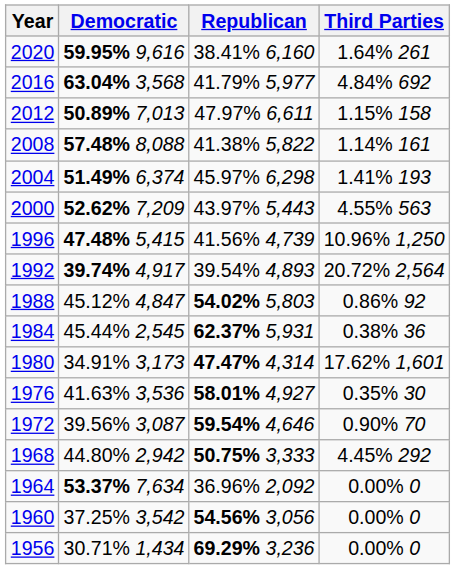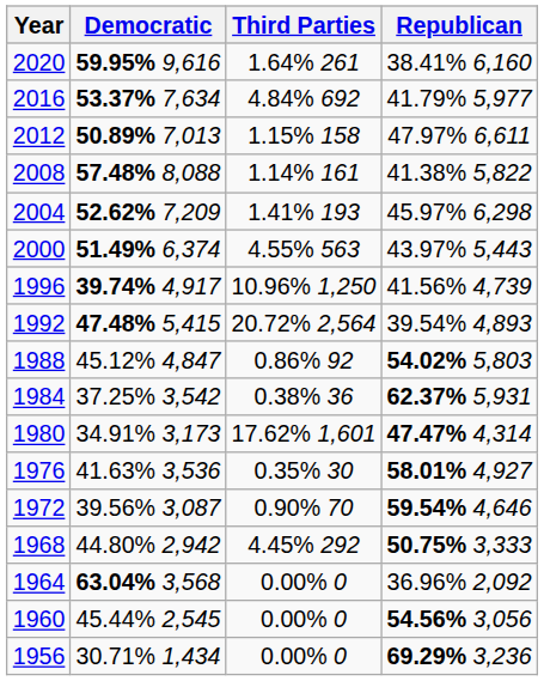 <table class="wikitable"  style="float:right; margin:1em; font-size:95%;">
 <tr style="background:lightgrey;">
 <th>Year</th>
 <th><a href='#'>Democratic</a></th>
+<th><a href='#'>Third Parties</a></th>
 <th><a href='#'>Republican</a></th>
-<th><a href='#'>Third Parties</a></th>
 </tr>
 <tr>
 <td align="center" ><a href='#'>2020</a></td>
 <td align="center" ><strong>59.95%</strong> <em>9,616</em></td>
+<td align="center" >1.64% <em>261</em></td>
 <td align="center" >38.41% <em>6,160</em></td>
-<td align="center" >1.64% <em>261</em></td>
 </tr>
 <tr>
 <td align="center" ><a href='#'>2016</a></td>
-<td align="center" ><strong>63.04%</strong> <em>3,568</em></td>
+<td align="center" ><strong>53.37%</strong> <em>7,634</em></td>
+<td align="center" >4.84% <em>692</em></td>
 <td align="center" >41.79% <em>5,977</em></td>
-<td align="center" >4.84% <em>692</em></td>
 </tr>
 <tr>
 <td align="center" ><a href='#'>2012</a></td>
 <td align="center" ><strong>50.89%</strong> <em>7,013</em></td>
+<td align="center" >1.15% <em>158</em></td>
 <td align="center" >47.97% <em>6,611</em></td>
-<td align="center" >1.15% <em>158</em></td>
 </tr>
 <tr>
 <td align="center" ><a href='#'>2008</a></td>
 <td align="center" ><strong>57.48%</strong> <em>8,088</em></td>
+<td align="center" >1.14% <em>161</em></td>
 <td align="center" >41.38% <em>5,822</em></td>
-<td align="center" >1.14% <em>161</em></td>
 </tr>
 <tr>
 <td align="center" ><a href='#'>2004</a></td>
-<td align="center" ><strong>51.49%</strong> <em>6,374</em></td>
+<td align="center" ><strong>52.62%</strong> <em>7,209</em></td>
+<td align="center" >1.41% <em>193</em></td>
 <td align="center" >45.97% <em>6,298</em></td>
-<td align="center" >1.41% <em>193</em></td>
 </tr>
 <tr>
 <td align="center" ><a href='#'>2000</a></td>
-<td align="center" ><strong>52.62%</strong> <em>7,209</em></td>
+<td align="center" ><strong>51.49%</strong> <em>6,374</em></td>
+<td align="center" >4.55% <em>563</em></td>
 <td align="center" >43.97% <em>5,443</em></td>
-<td align="center" >4.55% <em>563</em></td>
 </tr>
 <tr>
 <td align="center" ><a href='#'>1996</a></td>
-<td align="center" ><strong>47.48%</strong> <em>5,415</em></td>
+<td align="center" ><strong>39.74%</strong> <em>4,917</em></td>
+<td align="center" >10.96% <em>1,250</em></td>
 <td align="center" >41.56% <em>4,739</em></td>
-<td align="center" >10.96% <em>1,250</em></td>
 </tr>
 <tr>
 <td align="center" ><a href='#'>1992</a></td>
-<td align="center" ><strong>39.74%</strong> <em>4,917</em></td>
+<td align="center" ><strong>47.48%</strong> <em>5,415</em></td>
+<td align="center" >20.72% <em>2,564</em></td>
 <td align="center" >39.54% <em>4,893</em></td>
-<td align="center" >20.72% <em>2,564</em></td>
 </tr>
 <tr>
 <td align="center" ><a href='#'>1988</a></td>
 <td align="center" >45.12% <em>4,847</em></td>
+<td align="center" >0.86% <em>92</em></td>
 <td align="center" ><strong>54.02%</strong> <em>5,803</em></td>
-<td align="center" >0.86% <em>92</em></td>
 </tr>
 <tr>
 <td align="center" ><a href='#'>1984</a></td>
-<td align="center" >45.44% <em>2,545</em></td>
+<td align="center" >37.25% <em>3,542</em></td>
+<td align="center" >0.38% <em>36</em></td>
 <td align="center" ><strong>62.37%</strong> <em>5,931</em></td>
-<td align="center" >0.38% <em>36</em></td>
 </tr>
 <tr>
 <td align="center" ><a href='#'>1980</a></td>
 <td align="center" >34.91% <em>3,173</em></td>
+<td align="center" >17.62% <em>1,601</em></td>
 <td align="center" ><strong>47.47%</strong> <em>4,314</em></td>
-<td align="center" >17.62% <em>1,601</em></td>
 </tr>
 <tr>
 <td align="center" ><a href='#'>1976</a></td>
 <td align="center" >41.63% <em>3,536</em></td>
+<td align="center" >0.35% <em>30</em></td>
 <td align="center" ><strong>58.01%</strong> <em>4,927</em></td>
-<td align="center" >0.35% <em>30</em></td>
 </tr>
 <tr>
 <td align="center" ><a href='#'>1972</a></td>
 <td align="center" >39.56% <em>3,087</em></td>
+<td align="center" >0.90% <em>70</em></td>
 <td align="center" ><strong>59.54%</strong> <em>4,646</em></td>
-<td align="center" >0.90% <em>70</em></td>
 </tr>
 <tr>
 <td align="center" ><a href='#'>1968</a></td>
 <td align="center" >44.80% <em>2,942</em></td>
+<td align="center" >4.45% <em>292</em></td>
 <td align="center" ><strong>50.75%</strong> <em>3,333</em></td>
-<td align="center" >4.45% <em>292</em></td>
 </tr>
 <tr>
 <td align="center" ><a href='#'>1964</a></td>
-<td align="center" ><strong>53.37%</strong> <em>7,634</em></td>
+<td align="center" ><strong>63.04%</strong> <em>3,568</em></td>
+<td align="center" >0.00% <em>0</em></td>
 <td align="center" >36.96% <em>2,092</em></td>
-<td align="center" >0.00% <em>0</em></td>
 </tr>
 <tr>
 <td align="center" ><a href='#'>1960</a></td>
-<td align="center" >37.25% <em>3,542</em></td>
+<td align="center" >45.44% <em>2,545</em></td>
+<td align="center" >0.00% <em>0</em></td>
 <td align="center" ><strong>54.56%</strong> <em>3,056</em></td>
-<td align="center" >0.00% <em>0</em></td>
 </tr>
 <tr>
 <td align="center" ><a href='#'>1956</a></td>
 <td align="center" >30.71% <em>1,434</em></td>
+<td align="center" >0.00% <em>0</em></td>
 <td align="center" ><strong>69.29%</strong> <em>3,236</em></td>
-<td align="center" >0.00% <em>0</em></td>
 </tr>
 </table>
